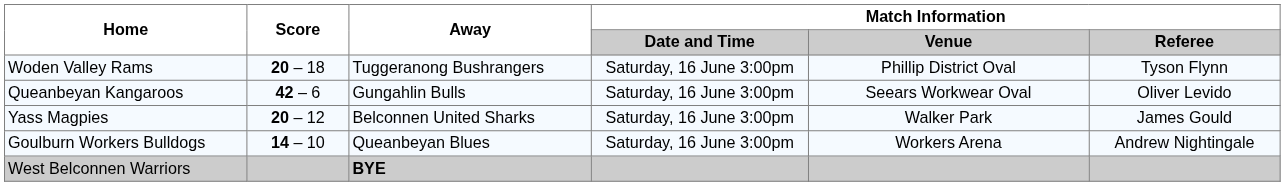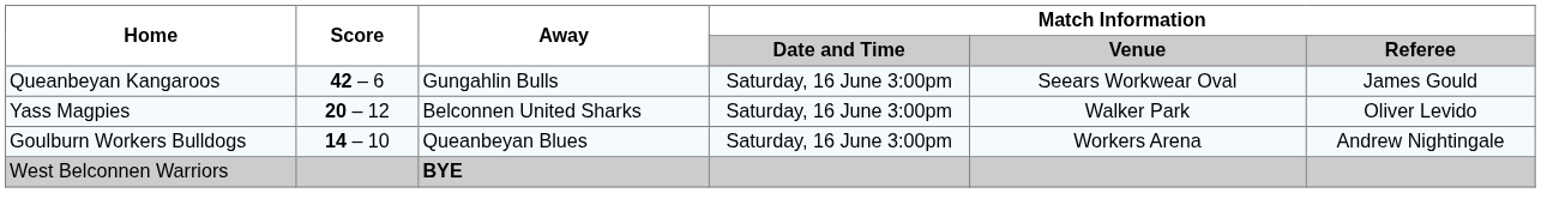 <table border="1" cellpadding="3" cellspacing="0" width="100%" style="border-collapse:collapse;  text-align:center;">
 <tr>
 <th rowspan="2" width="19%">Home</th>
 <th rowspan="2" width="8%">Score</th>
 <th rowspan="2" width="19%">Away</th>
 <th colspan="3">Match Information</th>
 </tr>
 <tr bgcolor="#CCCCCC">
 <th width="17%">Date and Time</th>
 <th width="22%">Venue</th>
 <th width="50%">Referee</th>
 </tr>
 <tr style="text-align:center; background:#f5faff;">
-<td align="left"> Woden Valley Rams</td>
-<td><strong>20</strong> – 18</td>
-<td align="left"> Tuggeranong Bushrangers</td>
-<td>Saturday, 16 June 3:00pm</td>
-<td>Phillip District Oval</td>
-<td>Tyson Flynn</td>
-</tr>
-<tr style="text-align:center; background:#f5faff;">
 <td align="left"> Queanbeyan Kangaroos</td>
 <td><strong>42</strong> – 6</td>
 <td align="left"> Gungahlin Bulls</td>
 <td>Saturday, 16 June 3:00pm</td>
 <td>Seears Workwear Oval</td>
-<td>Oliver Levido</td>
+<td>James Gould</td>
 </tr>
 <tr style="text-align:center; background:#f5faff;">
 <td align="left"> Yass Magpies</td>
 <td><strong>20</strong> – 12</td>
 <td align="left"> Belconnen United Sharks</td>
 <td>Saturday, 16 June 3:00pm</td>
 <td>Walker Park</td>
-<td>James Gould</td>
+<td>Oliver Levido</td>
 </tr>
 <tr style="text-align:center; background:#f5faff;">
 <td align="left"><strong></strong> Goulburn Workers Bulldogs</td>
 <td><strong>14</strong> – 10</td>
 <td align="left"> Queanbeyan Blues</td>
 <td>Saturday, 16 June 3:00pm</td>
 <td>Workers Arena</td>
 <td>Andrew Nightingale</td>
 </tr>
 <tr style="text-align:center; background:#CCCCCC;">
 <td align="left"> West Belconnen Warriors</td>
 <td></td>
 <td align="left"><strong>BYE</strong></td>
 <td></td>
 <td></td>
 <td></td>
 </tr>
 </table>
